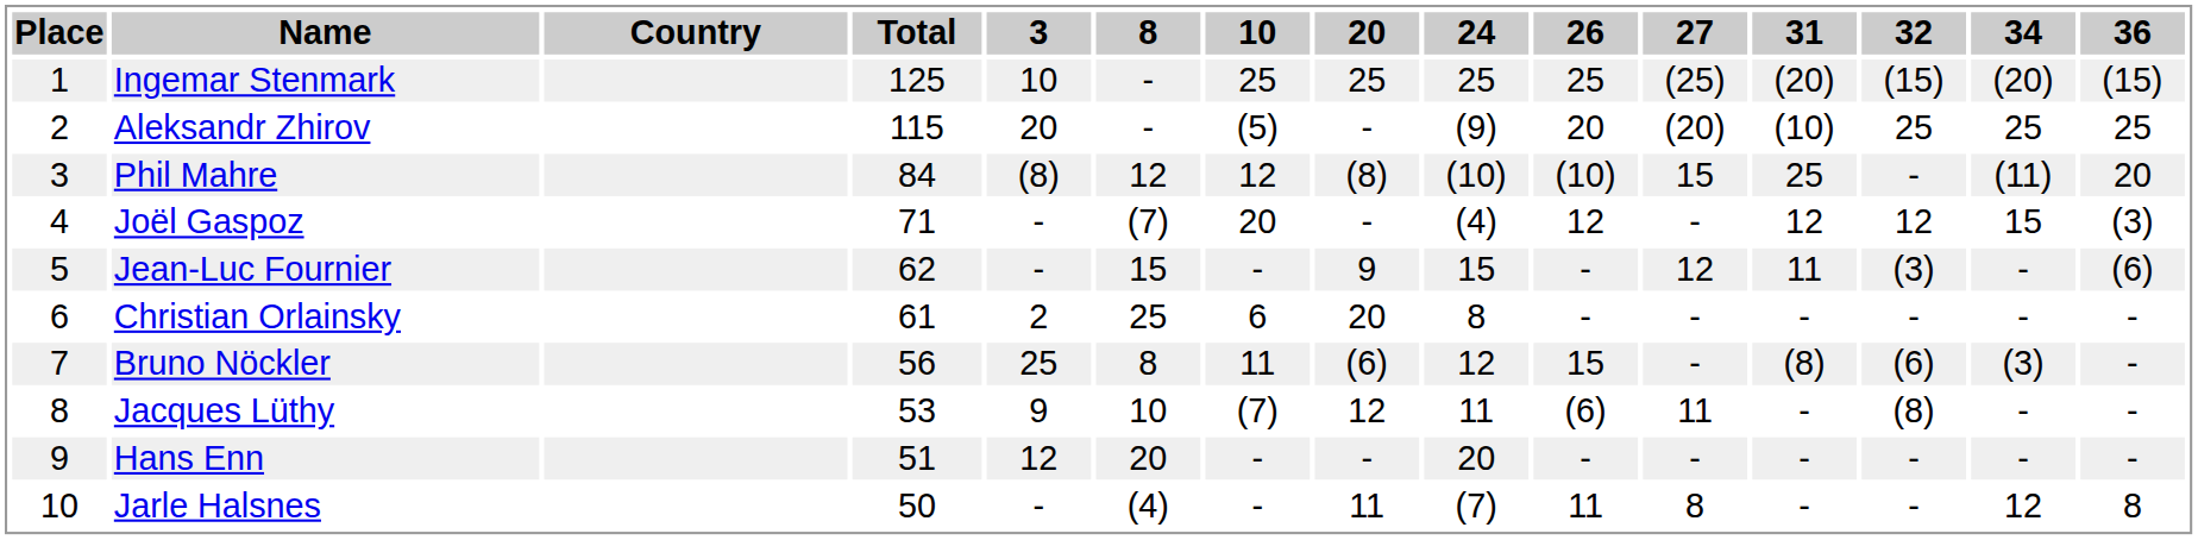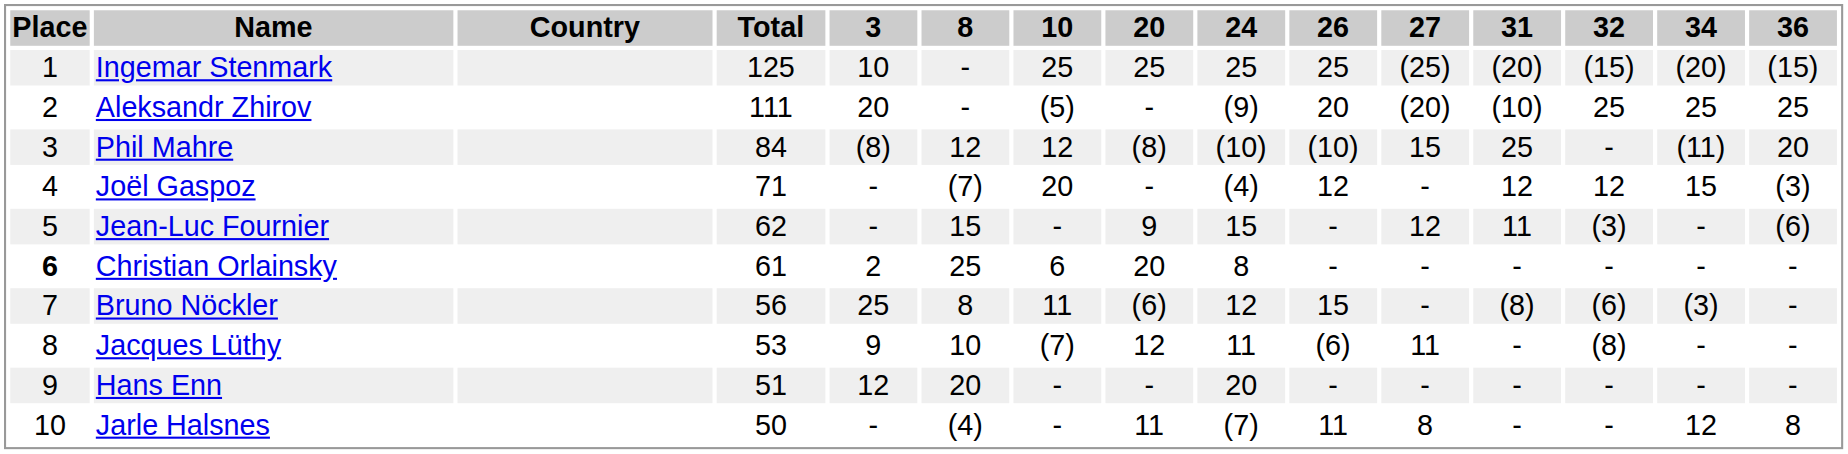 <table border="0" style="border: 1px solid #999; background-color:#FFFFFF; text-align:center; font-size:86%; line-height:15px;">
 <tr align="center" bgcolor="#CCCCCC">
 <th width=35>Place</th>
 <th width=170>Name</th>
 <th width=120>Country</th>
 <th width=50>Total</th>
 <th width=40>3</th>
 <th width=40>8</th>
 <th width=40>10</th>
 <th width=40>20</th>
 <th width=40>24</th>
 <th width=40>26</th>
 <th width=40>27</th>
 <th width=40>31</th>
 <th width=40>32</th>
 <th width=40>34</th>
 <th width=40>36</th>
 </tr>
 <tr bgcolor="#EFEFEF">
 <td>1</td>
 <td align="left"><a href='#'>Ingemar Stenmark</a></td>
 <td align="left"></td>
 <td>125</td>
 <td>10</td>
 <td>-</td>
 <td>25</td>
 <td>25</td>
 <td>25</td>
 <td>25</td>
 <td>(25)</td>
 <td>(20)</td>
 <td>(15)</td>
 <td>(20)</td>
 <td>(15)</td>
 </tr>
 <tr>
 <td>2</td>
 <td align="left"><a href='#'>Aleksandr Zhirov</a></td>
 <td align="left"></td>
-<td>115</td>
+<td>111</td>
 <td>20</td>
 <td>-</td>
 <td>(5)</td>
 <td>-</td>
 <td>(9)</td>
 <td>20</td>
 <td>(20)</td>
 <td>(10)</td>
 <td>25</td>
 <td>25</td>
 <td>25</td>
 </tr>
 <tr bgcolor="#EFEFEF">
 <td>3</td>
 <td align="left"><a href='#'>Phil Mahre</a></td>
 <td align="left"></td>
 <td>84</td>
 <td>(8)</td>
 <td>12</td>
 <td>12</td>
 <td>(8)</td>
 <td>(10)</td>
 <td>(10)</td>
 <td>15</td>
 <td>25</td>
 <td>-</td>
 <td>(11)</td>
 <td>20</td>
 </tr>
 <tr>
 <td>4</td>
 <td align="left"><a href='#'>Joël Gaspoz</a></td>
 <td align="left"></td>
 <td>71</td>
 <td>-</td>
 <td>(7)</td>
 <td>20</td>
 <td>-</td>
 <td>(4)</td>
 <td>12</td>
 <td>-</td>
 <td>12</td>
 <td>12</td>
 <td>15</td>
 <td>(3)</td>
 </tr>
 <tr bgcolor="#EFEFEF">
 <td>5</td>
 <td align="left"><a href='#'>Jean-Luc Fournier</a></td>
 <td align="left"></td>
 <td>62</td>
 <td>-</td>
 <td>15</td>
 <td>-</td>
 <td>9</td>
 <td>15</td>
 <td>-</td>
 <td>12</td>
 <td>11</td>
 <td>(3)</td>
 <td>-</td>
 <td>(6)</td>
 </tr>
 <tr>
-<td>6</td>
+<td><strong>6</strong></td>
 <td align="left"><a href='#'>Christian Orlainsky</a></td>
 <td align="left"></td>
 <td>61</td>
 <td>2</td>
 <td>25</td>
 <td>6</td>
 <td>20</td>
 <td>8</td>
 <td>-</td>
 <td>-</td>
 <td>-</td>
 <td>-</td>
 <td>-</td>
 <td>-</td>
 </tr>
 <tr bgcolor="#EFEFEF">
 <td>7</td>
 <td align="left"><a href='#'>Bruno Nöckler</a></td>
 <td align="left"></td>
 <td>56</td>
 <td>25</td>
 <td>8</td>
 <td>11</td>
 <td>(6)</td>
 <td>12</td>
 <td>15</td>
 <td>-</td>
 <td>(8)</td>
 <td>(6)</td>
 <td>(3)</td>
 <td>-</td>
 </tr>
 <tr>
 <td>8</td>
 <td align="left"><a href='#'>Jacques Lüthy</a></td>
 <td align="left"></td>
 <td>53</td>
 <td>9</td>
 <td>10</td>
 <td>(7)</td>
 <td>12</td>
 <td>11</td>
 <td>(6)</td>
 <td>11</td>
 <td>-</td>
 <td>(8)</td>
 <td>-</td>
 <td>-</td>
 </tr>
 <tr bgcolor="#EFEFEF">
 <td>9</td>
 <td align="left"><a href='#'>Hans Enn</a></td>
 <td align="left"></td>
 <td>51</td>
 <td>12</td>
 <td>20</td>
 <td>-</td>
 <td>-</td>
 <td>20</td>
 <td>-</td>
 <td>-</td>
 <td>-</td>
 <td>-</td>
 <td>-</td>
 <td>-</td>
 </tr>
 <tr>
 <td>10</td>
 <td align="left"><a href='#'>Jarle Halsnes</a></td>
 <td align="left"></td>
 <td>50</td>
 <td>-</td>
 <td>(4)</td>
 <td>-</td>
 <td>11</td>
 <td>(7)</td>
 <td>11</td>
 <td>8</td>
 <td>-</td>
 <td>-</td>
 <td>12</td>
 <td>8</td>
 </tr>
 </table>
